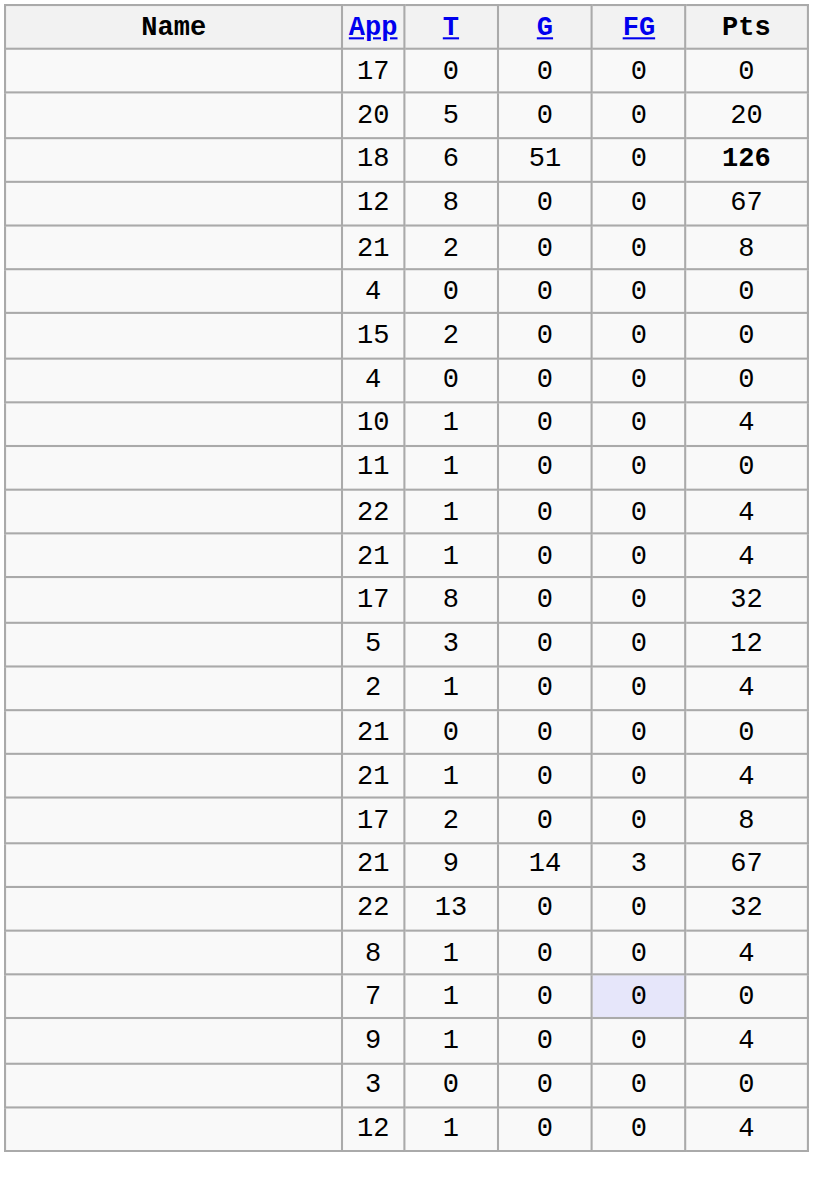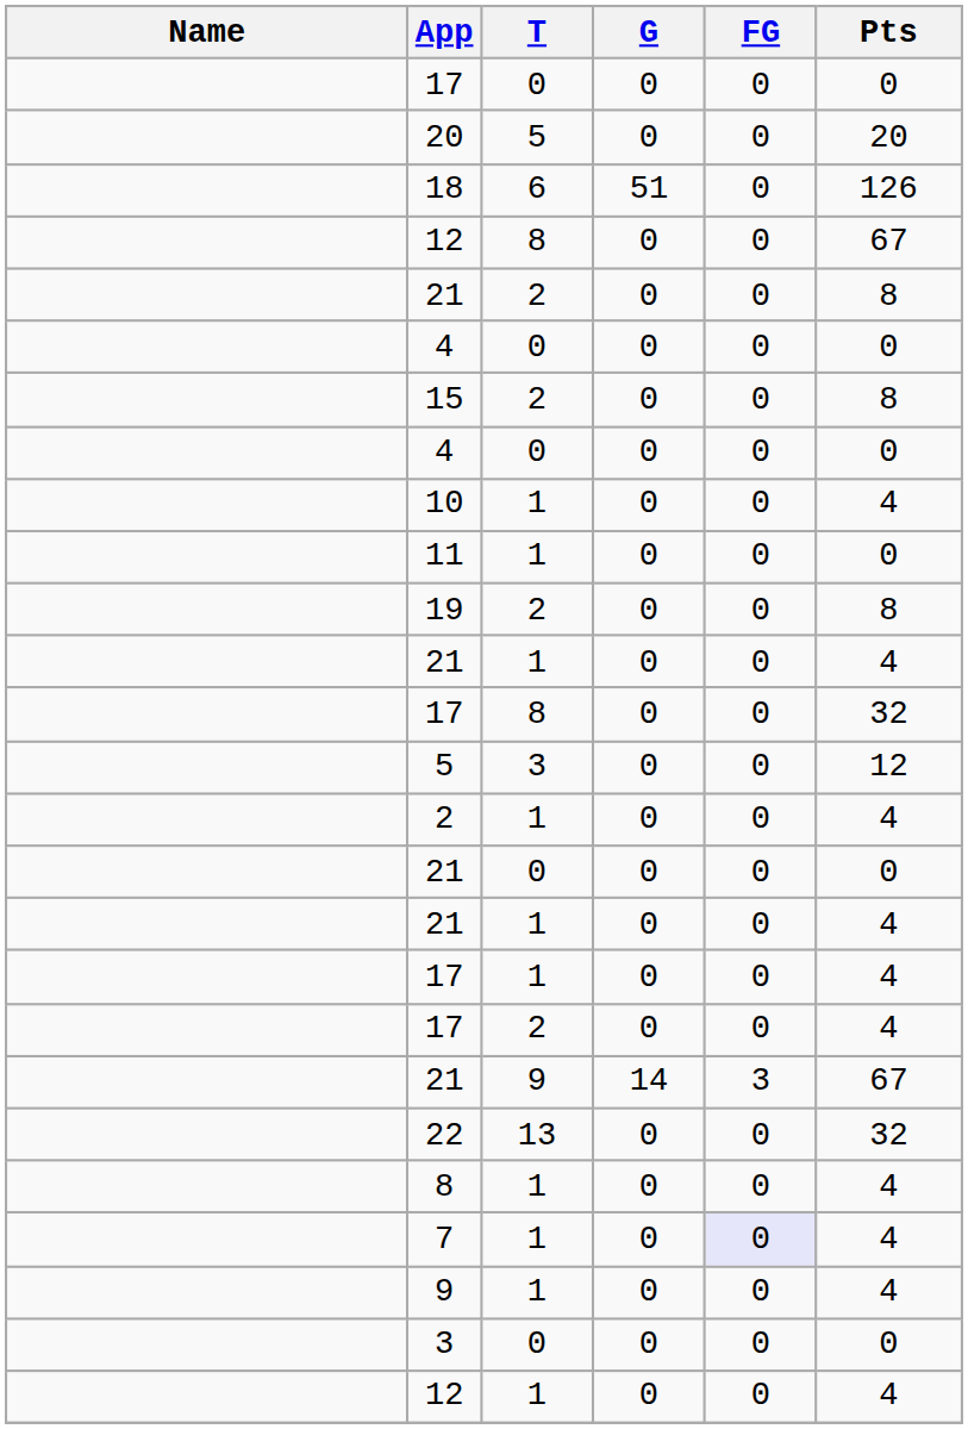 <table class="wikitable sortable" style="text-align: center;">
 <tr>
 <th style="width:12em">Name</th>
 <th><a href='#'>App</a></th>
 <th style="width:3em"><a href='#'>T</a></th>
 <th style="width:3em"><a href='#'>G</a></th>
 <th style="width:3em"><a href='#'>FG</a></th>
 <th style="width:4em">Pts</th>
 </tr>
 <tr>
 <td style="text-align:left;"></td>
 <td>17</td>
 <td>0</td>
 <td>0</td>
 <td>0</td>
 <td>0</td>
 </tr>
 <tr>
 <td style="text-align:left;"></td>
 <td>20</td>
 <td>5</td>
 <td>0</td>
 <td>0</td>
 <td>20</td>
 </tr>
 <tr>
 <td style="text-align:left;"></td>
 <td>18</td>
 <td>6</td>
 <td>51</td>
 <td>0</td>
-<td><strong>126</strong></td>
+<td>126</td>
 </tr>
 <tr>
 <td style="text-align:left;"></td>
 <td>12</td>
 <td>8</td>
 <td>0</td>
 <td>0</td>
 <td>67</td>
 </tr>
 <tr>
 <td style="text-align:left;"></td>
 <td>21</td>
 <td>2</td>
 <td>0</td>
 <td>0</td>
 <td>8</td>
 </tr>
 <tr>
 <td style="text-align:left;"></td>
 <td>4</td>
 <td>0</td>
 <td>0</td>
 <td>0</td>
 <td>0</td>
 </tr>
 <tr>
 <td style="text-align:left;"></td>
 <td>15</td>
 <td>2</td>
 <td>0</td>
 <td>0</td>
-<td>0</td>
+<td>8</td>
 </tr>
 <tr>
 <td style="text-align:left;"></td>
 <td>4</td>
 <td>0</td>
 <td>0</td>
 <td>0</td>
 <td>0</td>
 </tr>
 <tr>
 <td style="text-align:left;"></td>
 <td>10</td>
 <td>1</td>
 <td>0</td>
 <td>0</td>
 <td>4</td>
 </tr>
 <tr>
 <td style="text-align:left;"></td>
 <td>11</td>
 <td>1</td>
 <td>0</td>
 <td>0</td>
 <td>0</td>
 </tr>
 <tr>
 <td style="text-align:left;"></td>
-<td>22</td>
-<td>1</td>
+<td>19</td>
+<td>2</td>
 <td>0</td>
 <td>0</td>
-<td>4</td>
+<td>8</td>
 </tr>
 <tr>
 <td style="text-align:left;"></td>
 <td>21</td>
 <td>1</td>
 <td>0</td>
 <td>0</td>
 <td>4</td>
 </tr>
 <tr>
 <td style="text-align:left;"></td>
 <td>17</td>
 <td>8</td>
 <td>0</td>
 <td>0</td>
 <td>32</td>
 </tr>
 <tr>
 <td style="text-align:left;"></td>
 <td>5</td>
 <td>3</td>
 <td>0</td>
 <td>0</td>
 <td>12</td>
 </tr>
 <tr>
 <td style="text-align:left;"></td>
 <td>2</td>
 <td>1</td>
 <td>0</td>
 <td>0</td>
 <td>4</td>
 </tr>
 <tr>
 <td style="text-align:left;"></td>
 <td>21</td>
 <td>0</td>
 <td>0</td>
 <td>0</td>
 <td>0</td>
 </tr>
 <tr>
 <td style="text-align:left;"></td>
 <td>21</td>
 <td>1</td>
 <td>0</td>
 <td>0</td>
 <td>4</td>
 </tr>
 <tr>
 <td style="text-align:left;"></td>
 <td>17</td>
+<td>1</td>
+<td>0</td>
+<td>0</td>
+<td>4</td>
+</tr>
+<tr>
+<td style="text-align:left;"></td>
+<td>17</td>
 <td>2</td>
 <td>0</td>
 <td>0</td>
-<td>8</td>
+<td>4</td>
 </tr>
 <tr>
 <td style="text-align:left;"></td>
 <td>21</td>
 <td>9</td>
 <td>14</td>
 <td>3</td>
 <td>67</td>
 </tr>
 <tr>
 <td style="text-align:left;"></td>
 <td>22</td>
 <td>13</td>
 <td>0</td>
 <td>0</td>
 <td>32</td>
 </tr>
 <tr>
 <td style="text-align:left;"></td>
 <td>8</td>
 <td>1</td>
 <td>0</td>
 <td>0</td>
 <td>4</td>
 </tr>
 <tr>
 <td style="text-align:left;"></td>
 <td>7</td>
 <td>1</td>
 <td>0</td>
 <td style="background: lavender;">0</td>
-<td>0</td>
+<td>4</td>
 </tr>
 <tr>
 <td style="text-align:left;"></td>
 <td>9</td>
 <td>1</td>
 <td>0</td>
 <td>0</td>
 <td>4</td>
 </tr>
 <tr>
 <td style="text-align:left;"></td>
 <td>3</td>
 <td>0</td>
 <td>0</td>
 <td>0</td>
 <td>0</td>
 </tr>
 <tr>
 <td style="text-align:left;"></td>
 <td>12</td>
 <td>1</td>
 <td>0</td>
 <td>0</td>
 <td>4</td>
 </tr>
 <tr class="sortbottom">
 </tr>
 </table>
